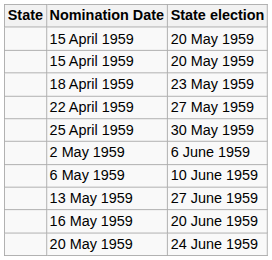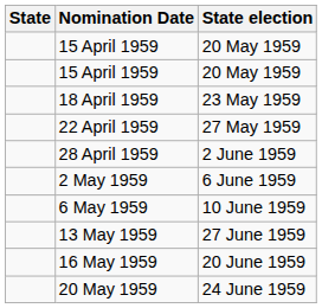 <table class=wikitable>
 <tr>
 <th>State</th>
 <th>Nomination Date</th>
 <th>State election</th>
 </tr>
 <tr>
 <td></td>
 <td>15 April 1959</td>
 <td>20 May 1959</td>
 </tr>
 <tr>
 <td></td>
 <td>15 April 1959</td>
 <td>20 May 1959</td>
 </tr>
 <tr>
 <td></td>
 <td>18 April 1959</td>
 <td>23 May 1959</td>
 </tr>
 <tr>
 <td></td>
 <td>22 April 1959</td>
 <td>27 May 1959</td>
 </tr>
 <tr>
 <td></td>
-<td>25 April 1959</td>
-<td>30 May 1959</td>
+<td>28 April 1959</td>
+<td>2 June 1959</td>
 </tr>
 <tr>
 <td></td>
 <td>2 May 1959</td>
 <td>6 June 1959</td>
 </tr>
 <tr>
 <td></td>
 <td>6 May 1959</td>
 <td>10 June 1959</td>
 </tr>
 <tr>
 <td></td>
 <td>13 May 1959</td>
 <td>27 June 1959</td>
 </tr>
 <tr>
 <td></td>
 <td>16 May 1959</td>
 <td>20 June 1959</td>
 </tr>
 <tr>
 <td></td>
 <td>20 May 1959</td>
 <td>24 June 1959</td>
 </tr>
 </table>
